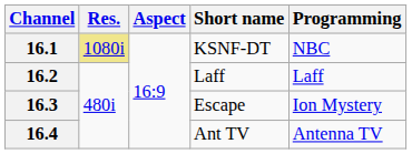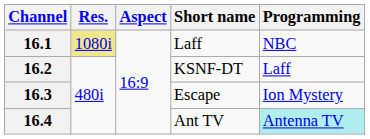 <table class="wikitable">
 <tr>
 <th scope = "col"><a href='#'>Channel</a></th>
 <th scope = "col"><a href='#'>Res.</a></th>
 <th scope = "col"><a href='#'>Aspect</a></th>
 <th scope = "col">Short name</th>
 <th scope = "col">Programming</th>
 </tr>
 <tr>
 <th scope = "row">16.1</th>
 <td style="background: khaki;"><a href='#'>1080i</a></td>
 <td rowspan="4"><a href='#'>16:9</a></td>
-<td>KSNF-DT</td>
+<td>Laff</td>
 <td><a href='#'>NBC</a></td>
 </tr>
 <tr>
 <th scope = "row">16.2</th>
 <td rowspan="3"><a href='#'>480i</a></td>
-<td>Laff</td>
+<td>KSNF-DT</td>
 <td><a href='#'>Laff</a></td>
 </tr>
 <tr>
 <th scope = "row">16.3</th>
 <td>Escape</td>
 <td><a href='#'>Ion Mystery</a></td>
 </tr>
 <tr>
 <th scope = "row">16.4</th>
 <td>Ant TV</td>
-<td><a href='#'>Antenna TV</a></td>
+<td style="background: paleturquoise;"><a href='#'>Antenna TV</a></td>
 </tr>
 </table>
